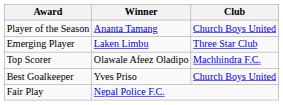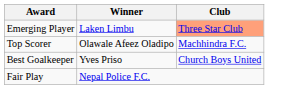 <table class="wikitable">
 <tr>
 <th>Award</th>
 <th>Winner</th>
 <th>Club</th>
 </tr>
 <tr>
-<td>Player of the Season</td>
-<td> <a href='#'>Ananta Tamang</a></td>
-<td><a href='#'>Church Boys United</a></td>
-</tr>
-<tr>
 <td>Emerging Player</td>
 <td> <a href='#'>Laken Limbu</a></td>
-<td><a href='#'>Three Star Club</a></td>
+<td style="background: lightsalmon;"><a href='#'>Three Star Club</a></td>
 </tr>
 <tr>
 <td>Top Scorer</td>
 <td> Olawale Afeez Oladipo</td>
 <td><a href='#'>Machhindra F.C.</a></td>
 </tr>
 <tr>
 <td>Best Goalkeeper</td>
 <td> Yves Priso</td>
 <td><a href='#'>Church Boys United</a></td>
 </tr>
 <tr>
 <td>Fair Play</td>
 <td colspan="2"><a href='#'>Nepal Police F.C.</a></td>
 </tr>
 </table>
